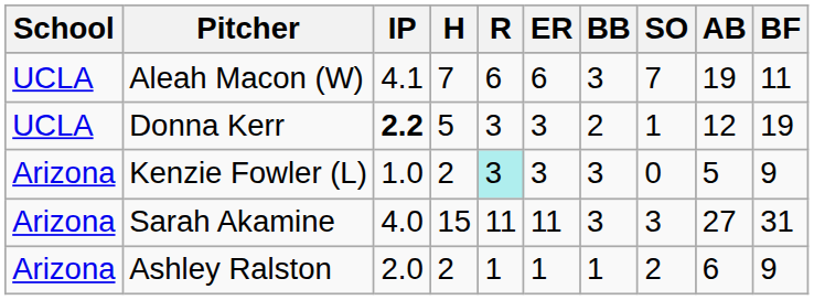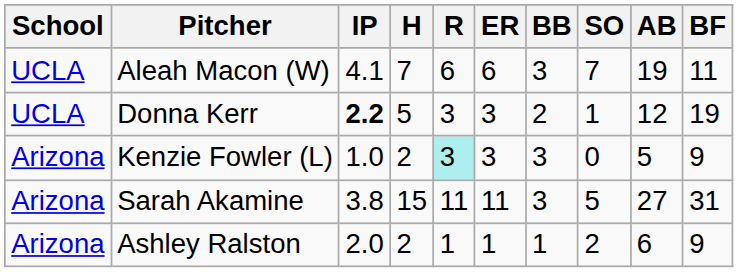 <table class="wikitable">
 <tr>
 <th>School</th>
 <th>Pitcher</th>
 <th>IP</th>
 <th>H</th>
 <th>R</th>
 <th>ER</th>
 <th>BB</th>
 <th>SO</th>
 <th>AB</th>
 <th>BF</th>
 </tr>
 <tr>
 <td><a href='#'>UCLA</a></td>
 <td>Aleah Macon (W)</td>
 <td>4.1</td>
 <td>7</td>
 <td>6</td>
 <td>6</td>
 <td>3</td>
 <td>7</td>
 <td>19</td>
 <td>11</td>
 </tr>
 <tr>
 <td><a href='#'>UCLA</a></td>
 <td>Donna Kerr</td>
 <td><strong>2.2</strong></td>
 <td>5</td>
 <td>3</td>
 <td>3</td>
 <td>2</td>
 <td>1</td>
 <td>12</td>
 <td>19</td>
 </tr>
 <tr>
 <td><a href='#'>Arizona</a></td>
 <td>Kenzie Fowler (L)</td>
 <td>1.0</td>
 <td>2</td>
 <td style="background: paleturquoise;">3</td>
 <td>3</td>
 <td>3</td>
 <td>0</td>
 <td>5</td>
 <td>9</td>
 </tr>
 <tr>
 <td><a href='#'>Arizona</a></td>
 <td>Sarah Akamine</td>
-<td>4.0</td>
+<td>3.8</td>
 <td>15</td>
 <td>11</td>
 <td>11</td>
 <td>3</td>
-<td>3</td>
+<td>5</td>
 <td>27</td>
 <td>31</td>
 </tr>
 <tr>
 <td><a href='#'>Arizona</a></td>
 <td>Ashley Ralston</td>
 <td>2.0</td>
 <td>2</td>
 <td>1</td>
 <td>1</td>
 <td>1</td>
 <td>2</td>
 <td>6</td>
 <td>9</td>
 </tr>
 </table>
